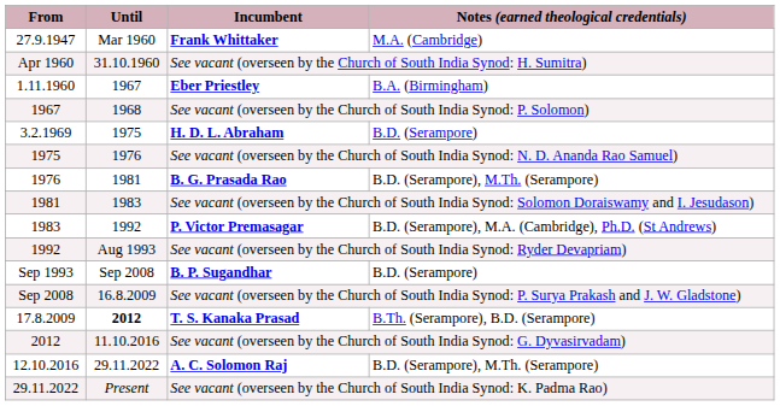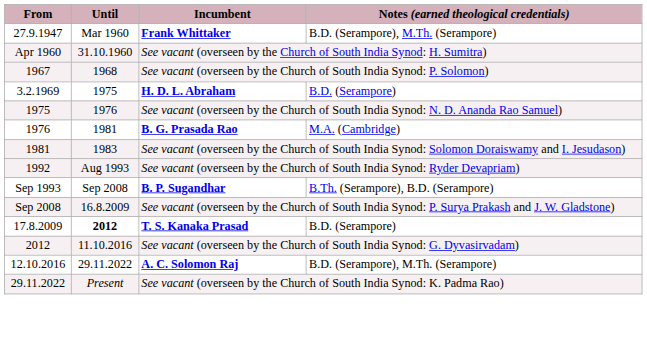 <table class="wikitable" style="width: 95%;">
 <tr>
 <th style="background-color: #D4B1BB; width: 10%;">From</th>
 <th style="background-color: #D4B1BB; width: 10%;">Until</th>
 <th style="background-color: #D4B1BB; width: 25%;">Incumbent</th>
 <th style="background-color: #D4B1BB; width: 50%;">Notes <em>(earned theological credentials)</em></th>
 </tr>
 <tr valign="top" style="background-color: white;">
 <td style="text-align: center;">27.9.1947</td>
 <td style="text-align: center;">Mar 1960</td>
 <td><strong><a href='#'>Frank Whittaker</a></strong></td>
-<td><a href='#'>M.A.</a> (<a href='#'>Cambridge</a>)</td>
+<td>B.D. (Serampore), <a href='#'>M.Th.</a> (Serampore)</td>
 </tr>
 <tr valign="top" style="background-color: #F7F0F2;">
 <td style="text-align: center;">Apr 1960</td>
 <td style="text-align: center;">31.10.1960</td>
 <td colspan="2"><em>See vacant</em> (overseen by the <a href='#'>Church of South India Synod</a>: <a href='#'>H. Sumitra</a>)</td>
-</tr>
-<tr valign="top" style="background-color: white;">
-<td style="text-align: center;">1.11.1960</td>
-<td style="text-align: center;">1967</td>
-<td><strong><a href='#'>Eber Priestley</a></strong></td>
-<td><a href='#'>B.A.</a> (<a href='#'>Birmingham</a>)</td>
 </tr>
 <tr valign="top" style="background-color: #F7F0F2;">
 <td style="text-align: center;">1967</td>
 <td style="text-align: center;">1968</td>
 <td colspan="2"><em>See vacant</em> (overseen by the Church of South India Synod: <a href='#'>P. Solomon</a>)</td>
 </tr>
 <tr valign="top" style="background-color: white;">
 <td style="text-align: center;">3.2.1969</td>
 <td style="text-align: center;">1975</td>
 <td><strong><a href='#'>H. D. L. Abraham</a></strong></td>
 <td><a href='#'>B.D.</a> (<a href='#'>Serampore</a>)</td>
 </tr>
 <tr valign="top" style="background-color: #F7F0F2;">
 <td style="text-align: center;">1975</td>
 <td style="text-align: center;">1976</td>
 <td colspan="2"><em>See vacant</em> (overseen by the Church of South India Synod: <a href='#'>N. D. Ananda Rao Samuel</a>)</td>
 </tr>
 <tr valign="top" style="background-color: white;">
 <td style="text-align: center;">1976</td>
 <td style="text-align: center;">1981</td>
 <td><strong><a href='#'>B. G. Prasada Rao</a></strong></td>
-<td>B.D. (Serampore), <a href='#'>M.Th.</a> (Serampore)</td>
+<td><a href='#'>M.A.</a> (<a href='#'>Cambridge</a>)</td>
 </tr>
 <tr valign="top" style="background-color: #F7F0F2;">
 <td style="text-align: center;">1981</td>
 <td style="text-align: center;">1983</td>
 <td colspan="2"><em>See vacant</em> (overseen by the Church of South India Synod: <a href='#'>Solomon Doraiswamy</a> and <a href='#'>I. Jesudason</a>)</td>
-</tr>
-<tr valign="top" style="background-color: white;">
-<td style="text-align: center;">1983</td>
-<td style="text-align: center;">1992</td>
-<td><strong><a href='#'>P. Victor Premasagar</a></strong></td>
-<td>B.D. (Serampore), M.A. (Cambridge), <a href='#'>Ph.D.</a> (<a href='#'>St Andrews</a>)</td>
 </tr>
 <tr valign="top" style="background-color: #F7F0F2;">
 <td style="text-align: center;">1992</td>
 <td style="text-align: center;">Aug 1993</td>
 <td colspan="2"><em>See vacant</em> (overseen by the Church of South India Synod: <a href='#'>Ryder Devapriam</a>)</td>
 </tr>
 <tr valign="top" style="background-color: white;">
 <td style="text-align: center;">Sep 1993</td>
 <td style="text-align: center;">Sep 2008</td>
 <td><strong><a href='#'>B. P. Sugandhar</a></strong></td>
-<td>B.D. (Serampore)</td>
+<td><a href='#'>B.Th.</a> (Serampore), B.D. (Serampore)</td>
 </tr>
 <tr valign="top" style="background-color: #F7F0F2;">
 <td style="text-align: center;">Sep 2008</td>
 <td style="text-align: center;">16.8.2009</td>
 <td colspan="2"><em>See vacant</em> (overseen by the Church of South India Synod: <a href='#'>P. Surya Prakash</a> and <a href='#'>J. W. Gladstone</a>)</td>
 </tr>
 <tr valign="top" style="background-color: white;">
 <td style="text-align: center;">17.8.2009</td>
 <td style="text-align: center;"><strong>2012</strong></td>
 <td><strong><a href='#'>T. S. Kanaka Prasad</a></strong></td>
-<td><a href='#'>B.Th.</a> (Serampore), B.D. (Serampore)</td>
+<td>B.D. (Serampore)</td>
 </tr>
 <tr valign="top" style="background-color: #F7F0F2;">
 <td style="text-align: center;">2012</td>
 <td style="text-align: center;">11.10.2016</td>
 <td colspan="2"><em>See vacant</em> (overseen by the Church of South India Synod: <a href='#'>G. Dyvasirvadam</a>)</td>
 </tr>
 <tr valign="top" style="background-color: white;">
 <td style="text-align: center;">12.10.2016</td>
 <td style="text-align: center;">29.11.2022</td>
 <td><strong><a href='#'>A. C. Solomon Raj</a></strong></td>
 <td>B.D. (Serampore), M.Th. (Serampore)</td>
 </tr>
 <tr valign="top" style="background-color: #F7F0F2;">
 <td style="text-align: center;">29.11.2022</td>
 <td style="text-align: center;"><em>Present</em></td>
 <td colspan="2"><em>See vacant</em> (overseen by the Church of South India Synod: K. Padma Rao)</td>
 </tr>
 </table>
